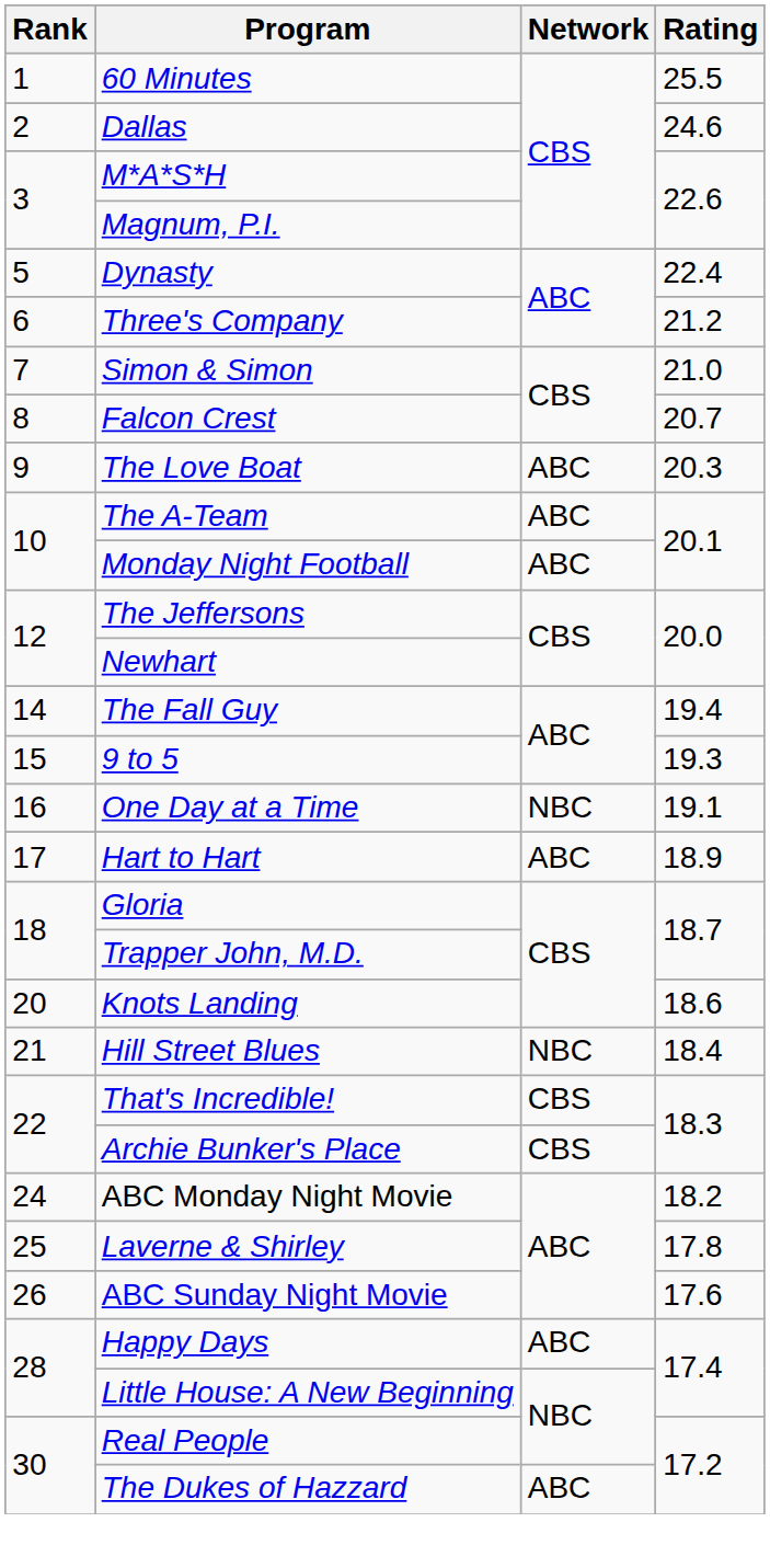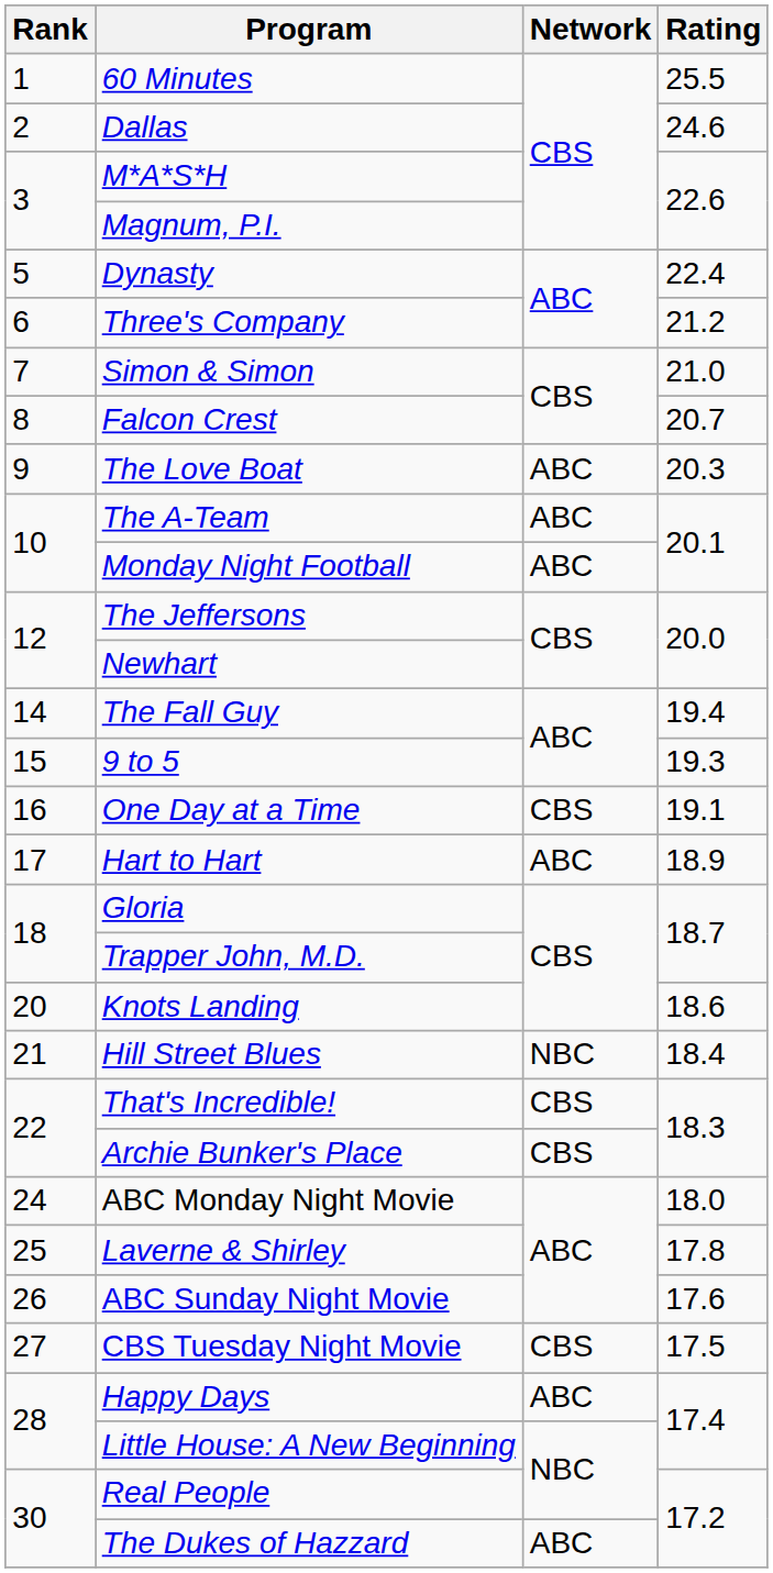 <table class="wikitable">
 <tr>
 <th>Rank</th>
 <th>Program</th>
 <th>Network</th>
 <th>Rating</th>
 </tr>
 <tr>
 <td>1</td>
 <td><em><a href='#'>60 Minutes</a></em></td>
 <td rowspan="4"><a href='#'>CBS</a></td>
 <td>25.5</td>
 </tr>
 <tr>
 <td>2</td>
 <td><em><a href='#'>Dallas</a></em></td>
 <td>24.6</td>
 </tr>
 <tr>
 <td rowspan="2">3</td>
 <td><em><a href='#'>M*A*S*H</a></em></td>
 <td rowspan="2">22.6</td>
 </tr>
 <tr>
 <td><em><a href='#'>Magnum, P.I.</a></em></td>
 </tr>
 <tr>
 <td>5</td>
 <td><em><a href='#'>Dynasty</a></em></td>
 <td rowspan="2"><a href='#'>ABC</a></td>
 <td>22.4</td>
 </tr>
 <tr>
 <td>6</td>
 <td><em><a href='#'>Three's Company</a></em></td>
 <td>21.2</td>
 </tr>
 <tr>
 <td>7</td>
 <td><em><a href='#'>Simon & Simon</a></em></td>
 <td rowspan="2">CBS</td>
 <td>21.0</td>
 </tr>
 <tr>
 <td>8</td>
 <td><em><a href='#'>Falcon Crest</a></em></td>
 <td>20.7</td>
 </tr>
 <tr>
 <td>9</td>
 <td><em><a href='#'>The Love Boat</a></em></td>
 <td>ABC</td>
 <td>20.3</td>
 </tr>
 <tr>
 <td rowspan="2">10</td>
 <td><em><a href='#'>The A-Team</a></em></td>
 <td>ABC</td>
 <td rowspan="2">20.1</td>
 </tr>
 <tr>
 <td><em><a href='#'>Monday Night Football</a></em></td>
 <td>ABC</td>
 </tr>
 <tr>
 <td rowspan="2">12</td>
 <td><em><a href='#'>The Jeffersons</a></em></td>
 <td rowspan="2">CBS</td>
 <td rowspan="2">20.0</td>
 </tr>
 <tr>
 <td><em><a href='#'>Newhart</a></em></td>
 </tr>
 <tr>
 <td>14</td>
 <td><em><a href='#'>The Fall Guy</a></em></td>
 <td rowspan="2">ABC</td>
 <td>19.4</td>
 </tr>
 <tr>
 <td>15</td>
 <td><em><a href='#'>9 to 5</a></em></td>
 <td>19.3</td>
 </tr>
 <tr>
 <td>16</td>
 <td><em><a href='#'>One Day at a Time</a></em></td>
-<td>NBC</td>
+<td>CBS</td>
 <td>19.1</td>
 </tr>
 <tr>
 <td>17</td>
 <td><em><a href='#'>Hart to Hart</a></em></td>
 <td>ABC</td>
 <td>18.9</td>
 </tr>
 <tr>
 <td rowspan="2">18</td>
 <td><em><a href='#'>Gloria</a></em></td>
 <td rowspan="3">CBS</td>
 <td rowspan="2">18.7</td>
 </tr>
 <tr>
 <td><em><a href='#'>Trapper John, M.D.</a></em></td>
 </tr>
 <tr>
 <td>20</td>
 <td><em><a href='#'>Knots Landing</a></em></td>
 <td>18.6</td>
 </tr>
 <tr>
 <td>21</td>
 <td><em><a href='#'>Hill Street Blues</a></em></td>
 <td>NBC</td>
 <td>18.4</td>
 </tr>
 <tr>
 <td rowspan="2">22</td>
 <td><em><a href='#'>That's Incredible!</a></em></td>
 <td>CBS</td>
 <td rowspan="2">18.3</td>
 </tr>
 <tr>
 <td><em><a href='#'>Archie Bunker's Place</a></em></td>
 <td>CBS</td>
 </tr>
 <tr>
 <td>24</td>
 <td>ABC Monday Night Movie</td>
 <td rowspan="3">ABC</td>
-<td>18.2</td>
+<td>18.0</td>
 </tr>
 <tr>
 <td>25</td>
 <td><em><a href='#'>Laverne & Shirley</a></em></td>
 <td>17.8</td>
 </tr>
 <tr>
 <td>26</td>
 <td><a href='#'>ABC Sunday Night Movie</a></td>
 <td>17.6</td>
+</tr>
+<tr>
+<td>27</td>
+<td><a href='#'>CBS Tuesday Night Movie</a></td>
+<td>CBS</td>
+<td>17.5</td>
 </tr>
 <tr>
 <td rowspan="2">28</td>
 <td><em><a href='#'>Happy Days</a></em></td>
 <td>ABC</td>
 <td rowspan="2">17.4</td>
 </tr>
 <tr>
 <td><em><a href='#'>Little House: A New Beginning</a></em></td>
 <td rowspan="2">NBC</td>
 </tr>
 <tr>
 <td rowspan="2">30</td>
 <td><em><a href='#'>Real People</a></em></td>
 <td rowspan="2">17.2</td>
 </tr>
 <tr>
 <td><em><a href='#'>The Dukes of Hazzard</a></em></td>
 <td>ABC</td>
 </tr>
 </table>
